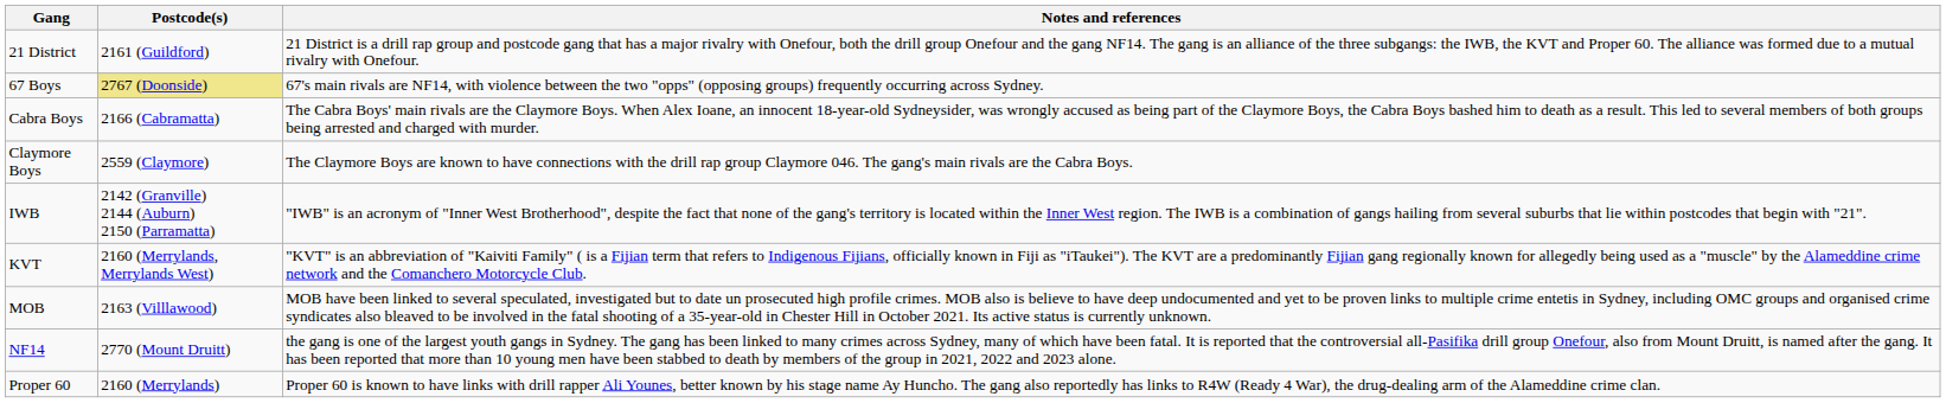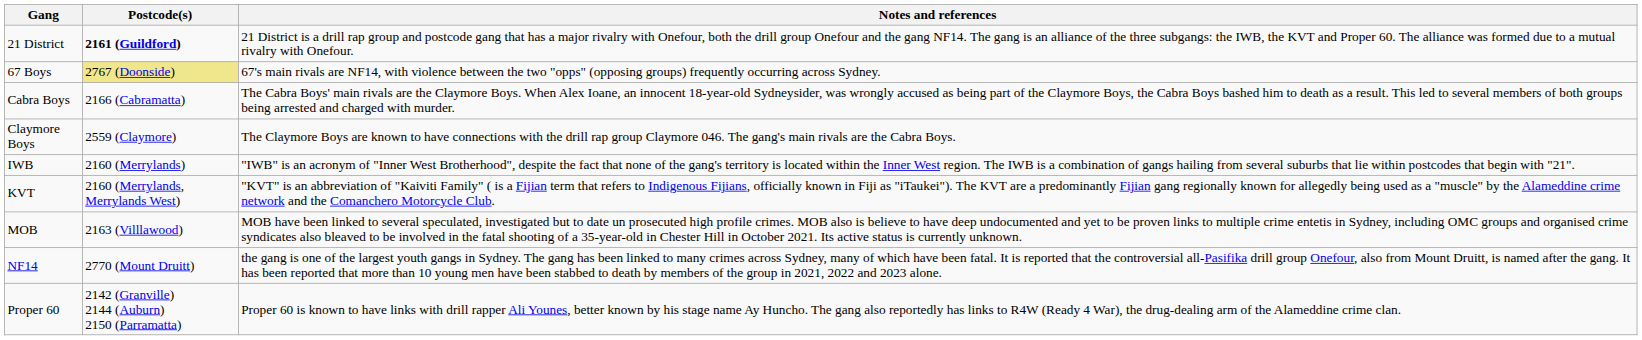 <table class="wikitable sortable">
 <tr>
 <th>Gang</th>
 <th>Postcode(s)</th>
 <th>Notes and references</th>
 </tr>
 <tr 2324 24on top... R.T.B Raymond Terrace boys. The street gang R.T.B has long been one of the dominant gangs in the Newcastle hunter valley area.Several members have served lengthy jail sentences for murder,armed robberies, aggravated assualt,home invasions also one to of re members was shot and killed in links drive Raymond Terrace during a brawl with really rival gang LSC.Also two members are currently awaiting sentence for the murder of David King in a drug robbery gone wrong in 2021.>
 <td>21 District</td>
-<td>2161 (<a href='#'>Guildford</a>)</td>
+<td><strong>2161 (<a href='#'>Guildford</a>)</strong></td>
 <td>21 District is a drill rap group and postcode gang that has a major rivalry with Onefour, both the drill group Onefour and the gang NF14. The gang is an alliance of the three subgangs: the IWB, the KVT and Proper 60. The alliance was formed due to a mutual rivalry with Onefour.</td>
 </tr>
 <tr>
 <td>67 Boys</td>
 <td style="background: khaki;">2767 (<a href='#'>Doonside</a>)</td>
 <td>67's main rivals are NF14, with violence between the two "opps" (opposing groups) frequently occurring across Sydney.</td>
 </tr>
 <tr>
 <td>Cabra Boys</td>
 <td>2166 (<a href='#'>Cabramatta</a>)</td>
 <td>The Cabra Boys' main rivals are the Claymore Boys. When Alex Ioane, an innocent 18-year-old Sydneysider, was wrongly accused as being part of the Claymore Boys, the Cabra Boys bashed him to death as a result. This led to several members of both groups being arrested and charged with murder.</td>
 </tr>
 <tr>
 <td>Claymore Boys</td>
 <td>2559 (<a href='#'>Claymore</a>)</td>
 <td>The Claymore Boys are known to have connections with the drill rap group Claymore 046. The gang's main rivals are the Cabra Boys.</td>
 </tr>
 <tr>
 <td>IWB</td>
-<td>2142 (<a href='#'>Granville</a>)<br>2144 (<a href='#'>Auburn</a>)<br>2150 (<a href='#'>Parramatta</a>)</td>
+<td>2160 (<a href='#'>Merrylands</a>)</td>
 <td>"IWB" is an acronym of "Inner West Brotherhood", despite the fact that none of the gang's territory is located within the <a href='#'>Inner West</a> region. The IWB is a combination of gangs hailing from several suburbs that lie within postcodes that begin with "21".</td>
 </tr>
 <tr>
 <td>KVT</td>
 <td>2160 (<a href='#'>Merrylands</a>, <a href='#'>Merrylands West</a>)</td>
 <td>"KVT" is an abbreviation of "Kaiviti Family" ( is a <a href='#'>Fijian</a> term that refers to <a href='#'>Indigenous Fijians</a>, officially known in Fiji as "iTaukei"). The KVT are a predominantly <a href='#'>Fijian</a> gang regionally known for allegedly being used as a "muscle" by the <a href='#'>Alameddine crime network</a> and the <a href='#'>Comanchero Motorcycle Club</a>.</td>
 </tr>
 <tr>
 <td>MOB</td>
 <td>2163 (<a href='#'>Villlawood</a>)</td>
 <td>MOB have been linked to several speculated, investigated but to date un prosecuted high profile crimes. MOB also is believe to have deep undocumented and yet to be proven links to multiple crime entetis in Sydney, including OMC groups and organised crime syndicates also bleaved to be involved in the fatal shooting of a 35-year-old in Chester Hill in October 2021. Its active status is currently unknown.</td>
 </tr>
 <tr>
 <td><a href='#'>NF14</a></td>
 <td>2770 (<a href='#'>Mount Druitt</a>)</td>
 <td> the gang is one of the largest youth gangs in Sydney. The gang has been linked to many crimes across Sydney, many of which have been fatal. It is reported that the controversial all-<a href='#'>Pasifika</a> drill group <a href='#'>Onefour</a>, also from Mount Druitt, is named after the gang. It has been reported that more than 10 young men have been stabbed to death by members of the group in 2021, 2022 and 2023 alone.</td>
 </tr>
 <tr>
 <td>Proper 60</td>
-<td>2160 (<a href='#'>Merrylands</a>)</td>
+<td>2142 (<a href='#'>Granville</a>)<br>2144 (<a href='#'>Auburn</a>)<br>2150 (<a href='#'>Parramatta</a>)</td>
 <td>Proper 60 is known to have links with drill rapper <a href='#'>Ali Younes</a>, better known by his stage name Ay Huncho. The gang also reportedly has links to R4W (Ready 4 War), the drug-dealing arm of the Alameddine crime clan.</td>
 </tr>
 </table>
